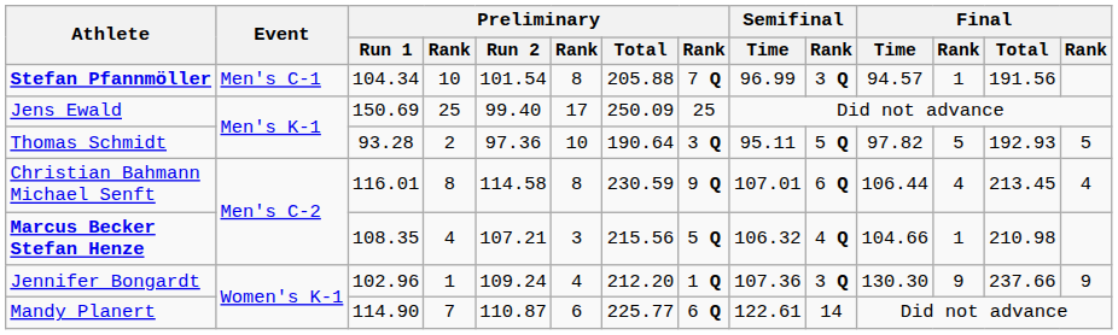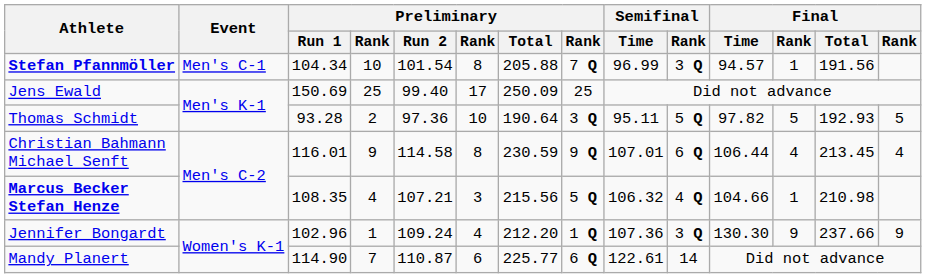 <table class="wikitable" style="font-size:90%">
 <tr>
 <th rowspan="2">Athlete</th>
 <th rowspan="2">Event</th>
 <th colspan="6">Preliminary</th>
 <th colspan="2">Semifinal</th>
 <th colspan="4">Final</th>
 </tr>
 <tr style="font-size:95%">
 <th>Run 1</th>
 <th>Rank</th>
 <th>Run 2</th>
 <th>Rank</th>
 <th>Total</th>
 <th>Rank</th>
 <th>Time</th>
 <th>Rank</th>
 <th>Time</th>
 <th>Rank</th>
 <th>Total</th>
 <th>Rank</th>
 </tr>
 <tr align=center>
 <td align=left><strong><a href='#'>Stefan Pfannmöller</a></strong></td>
 <td align=left><a href='#'>Men's C-1</a></td>
 <td>104.34</td>
 <td>10</td>
 <td>101.54</td>
 <td>8</td>
 <td>205.88</td>
 <td>7 <strong>Q</strong></td>
 <td>96.99</td>
 <td>3 <strong>Q</strong></td>
 <td>94.57</td>
 <td>1</td>
 <td>191.56</td>
 <td></td>
 </tr>
 <tr align=center>
 <td align=left><a href='#'>Jens Ewald</a></td>
 <td align=left rowspan=2><a href='#'>Men's K-1</a></td>
 <td>150.69</td>
 <td>25</td>
 <td>99.40</td>
 <td>17</td>
 <td>250.09</td>
 <td>25</td>
 <td colspan=6>Did not advance</td>
 </tr>
 <tr align=center>
 <td align=left><a href='#'>Thomas Schmidt</a></td>
 <td>93.28</td>
 <td>2</td>
 <td>97.36</td>
 <td>10</td>
 <td>190.64</td>
 <td>3 <strong>Q</strong></td>
 <td>95.11</td>
 <td>5 <strong>Q</strong></td>
 <td>97.82</td>
 <td>5</td>
 <td>192.93</td>
 <td>5</td>
 </tr>
 <tr align=center>
 <td align=left><a href='#'>Christian Bahmann</a><br><a href='#'>Michael Senft</a></td>
 <td align=left rowspan=2><a href='#'>Men's C-2</a></td>
 <td>116.01</td>
-<td>8</td>
+<td>9</td>
 <td>114.58</td>
 <td>8</td>
 <td>230.59</td>
 <td>9 <strong>Q</strong></td>
 <td>107.01</td>
 <td>6 <strong>Q</strong></td>
 <td>106.44</td>
 <td>4</td>
 <td>213.45</td>
 <td>4</td>
 </tr>
 <tr align=center>
 <td align=left><strong><a href='#'>Marcus Becker</a><br><a href='#'>Stefan Henze</a></strong></td>
 <td>108.35</td>
 <td>4</td>
 <td>107.21</td>
 <td>3</td>
 <td>215.56</td>
 <td>5 <strong>Q</strong></td>
 <td>106.32</td>
 <td>4 <strong>Q</strong></td>
 <td>104.66</td>
 <td>1</td>
 <td>210.98</td>
 <td></td>
 </tr>
 <tr align=center>
 <td align=left><a href='#'>Jennifer Bongardt</a></td>
 <td align=left rowspan=2><a href='#'>Women's K-1</a></td>
 <td>102.96</td>
 <td>1</td>
 <td>109.24</td>
 <td>4</td>
 <td>212.20</td>
 <td>1 <strong>Q</strong></td>
 <td>107.36</td>
 <td>3 <strong>Q</strong></td>
 <td>130.30</td>
 <td>9</td>
 <td>237.66</td>
 <td>9</td>
 </tr>
 <tr align=center>
 <td align=left><a href='#'>Mandy Planert</a></td>
 <td>114.90</td>
 <td>7</td>
 <td>110.87</td>
 <td>6</td>
 <td>225.77</td>
 <td>6 <strong>Q</strong></td>
 <td>122.61</td>
 <td>14</td>
 <td colspan=4>Did not advance</td>
 </tr>
 </table>
